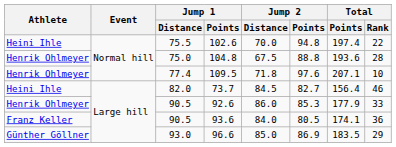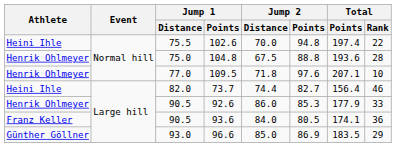 <table class="wikitable" style="font-size:90%">
 <tr>
 <th rowspan="2">Athlete</th>
 <th rowspan="2">Event</th>
 <th colspan="2">Jump 1</th>
 <th colspan="2">Jump 2</th>
 <th colspan="2">Total</th>
 </tr>
 <tr>
 <th>Distance</th>
 <th>Points</th>
 <th>Distance</th>
 <th>Points</th>
 <th>Points</th>
 <th>Rank</th>
 </tr>
 <tr>
 <td><a href='#'>Heini Ihle</a></td>
 <td rowspan="3">Normal hill</td>
 <td align="center">75.5</td>
 <td align="center">102.6</td>
 <td align="center">70.0</td>
 <td align="center">94.8</td>
 <td align="center">197.4</td>
 <td align="center">22</td>
 </tr>
 <tr>
 <td><a href='#'>Henrik Ohlmeyer</a></td>
 <td align="center">75.0</td>
 <td align="center">104.8</td>
 <td align="center">67.5</td>
 <td align="center">88.8</td>
 <td align="center">193.6</td>
 <td align="center">28</td>
 </tr>
 <tr>
 <td><a href='#'>Henrik Ohlmeyer</a></td>
-<td align="center">77.4</td>
+<td align="center">77.0</td>
 <td align="center">109.5</td>
 <td align="center">71.8</td>
 <td align="center">97.6</td>
 <td align="center">207.1</td>
 <td align="center">10</td>
 </tr>
 <tr>
 <td><a href='#'>Heini Ihle</a></td>
 <td rowspan="4">Large hill</td>
 <td align="center">82.0</td>
 <td align="center">73.7</td>
-<td align="center">84.5</td>
+<td align="center">74.4</td>
 <td align="center">82.7</td>
 <td align="center">156.4</td>
 <td align="center">46</td>
 </tr>
 <tr>
 <td><a href='#'>Henrik Ohlmeyer</a></td>
 <td align="center">90.5</td>
 <td align="center">92.6</td>
 <td align="center">86.0</td>
 <td align="center">85.3</td>
 <td align="center">177.9</td>
 <td align="center">33</td>
 </tr>
 <tr>
 <td><a href='#'>Franz Keller</a></td>
 <td align="center">90.5</td>
 <td align="center">93.6</td>
 <td align="center">84.0</td>
 <td align="center">80.5</td>
 <td align="center">174.1</td>
 <td align="center">36</td>
 </tr>
 <tr>
 <td><a href='#'>Günther Göllner</a></td>
 <td align="center">93.0</td>
 <td align="center">96.6</td>
 <td align="center">85.0</td>
 <td align="center">86.9</td>
 <td align="center">183.5</td>
 <td align="center">29</td>
 </tr>
 </table>
